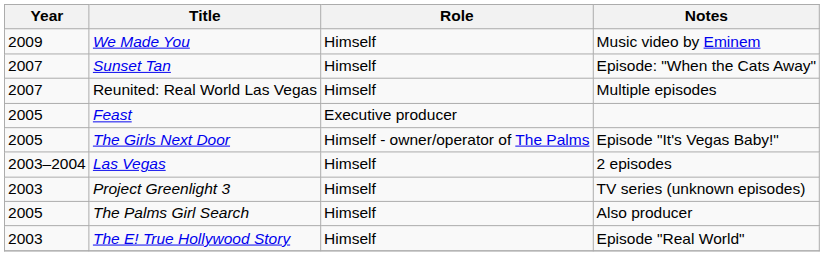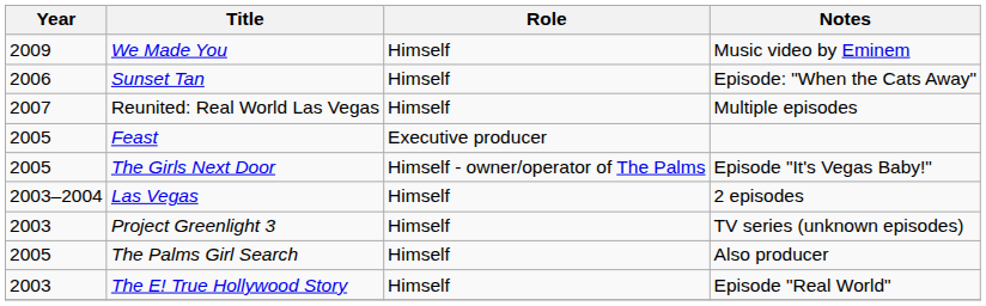 <table class="wikitable">
 <tr>
 <th>Year</th>
 <th>Title</th>
 <th>Role</th>
 <th>Notes</th>
 </tr>
 <tr>
 <td>2009</td>
 <td><em><a href='#'>We Made You</a></em></td>
 <td>Himself</td>
 <td>Music video by <a href='#'>Eminem</a></td>
 </tr>
 <tr>
-<td>2007</td>
+<td>2006</td>
 <td><em><a href='#'>Sunset Tan</a></em></td>
 <td>Himself</td>
 <td>Episode: "When the Cats Away"</td>
 </tr>
 <tr>
 <td>2007</td>
 <td>Reunited: Real World Las Vegas</td>
 <td>Himself</td>
 <td>Multiple episodes</td>
 </tr>
 <tr>
 <td>2005</td>
 <td><em><a href='#'>Feast</a></em></td>
 <td>Executive producer</td>
 <td></td>
 </tr>
 <tr>
 <td>2005</td>
 <td><em><a href='#'>The Girls Next Door</a></em></td>
 <td>Himself - owner/operator of <a href='#'>The Palms</a></td>
 <td>Episode "It's Vegas Baby!"</td>
 </tr>
 <tr>
 <td>2003–2004</td>
 <td><em><a href='#'>Las Vegas</a></em></td>
 <td>Himself</td>
 <td>2 episodes</td>
 </tr>
 <tr>
 <td>2003</td>
 <td><em>Project Greenlight 3</em></td>
 <td>Himself</td>
 <td>TV series (unknown episodes)</td>
 </tr>
 <tr>
 <td>2005</td>
 <td><em>The Palms Girl Search</em></td>
 <td>Himself</td>
 <td>Also producer</td>
 </tr>
 <tr>
 <td>2003</td>
 <td><em><a href='#'>The E! True Hollywood Story</a></em></td>
 <td>Himself</td>
 <td>Episode "Real World"</td>
 </tr>
 <tr>
 </tr>
 </table>
